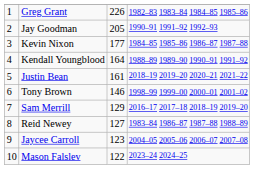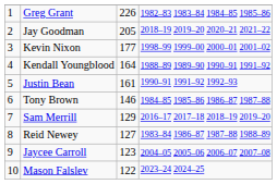 <table class="wikitable">
 <tr>
 </tr>
 <tr>
 <td>1</td>
 <td><a href='#'>Greg Grant</a></td>
 <td>226</td>
 <td style="font-size:80%;"><a href='#'>1982–83</a> <a href='#'>1983–84</a> <a href='#'>1984–85</a> <a href='#'>1985–86</a></td>
 </tr>
 <tr>
 <td>2</td>
 <td>Jay Goodman</td>
 <td>205</td>
-<td style="font-size:80%;"><a href='#'>1990–91</a> <a href='#'>1991–92</a> <a href='#'>1992–93</a></td>
+<td style="font-size:80%;"><a href='#'>2018–19</a> <a href='#'>2019–20</a> <a href='#'>2020–21</a> <a href='#'>2021–22</a></td>
 </tr>
 <tr>
 <td>3</td>
 <td>Kevin Nixon</td>
 <td>177</td>
-<td style="font-size:80%;"><a href='#'>1984–85</a> <a href='#'>1985–86</a> <a href='#'>1986–87</a> <a href='#'>1987–88</a></td>
+<td style="font-size:80%;"><a href='#'>1998–99</a> <a href='#'>1999–00</a> <a href='#'>2000–01</a> <a href='#'>2001–02</a></td>
 </tr>
 <tr>
 <td>4</td>
 <td>Kendall Youngblood</td>
 <td>164</td>
 <td style="font-size:80%;"><a href='#'>1988–89</a> <a href='#'>1989–90</a> <a href='#'>1990–91</a> <a href='#'>1991–92</a></td>
 </tr>
 <tr>
 <td>5</td>
 <td><a href='#'>Justin Bean</a></td>
 <td>161</td>
-<td style="font-size:80%;"><a href='#'>2018–19</a> <a href='#'>2019–20</a> <a href='#'>2020–21</a> <a href='#'>2021–22</a></td>
+<td style="font-size:80%;"><a href='#'>1990–91</a> <a href='#'>1991–92</a> <a href='#'>1992–93</a></td>
 </tr>
 <tr>
 <td>6</td>
 <td>Tony Brown</td>
 <td>146</td>
-<td style="font-size:80%;"><a href='#'>1998–99</a> <a href='#'>1999–00</a> <a href='#'>2000–01</a> <a href='#'>2001–02</a></td>
+<td style="font-size:80%;"><a href='#'>1984–85</a> <a href='#'>1985–86</a> <a href='#'>1986–87</a> <a href='#'>1987–88</a></td>
 </tr>
 <tr>
 <td>7</td>
 <td><a href='#'>Sam Merrill</a></td>
 <td>129</td>
 <td style="font-size:80%;"><a href='#'>2016–17</a> <a href='#'>2017–18</a> <a href='#'>2018–19</a> <a href='#'>2019–20</a></td>
 </tr>
 <tr>
 <td>8</td>
 <td>Reid Newey</td>
 <td>127</td>
 <td style="font-size:80%;"><a href='#'>1983–84</a> <a href='#'>1986–87</a> <a href='#'>1987–88</a> <a href='#'>1988–89</a></td>
 </tr>
 <tr>
 <td>9</td>
 <td><a href='#'>Jaycee Carroll</a></td>
 <td>123</td>
 <td style="font-size:80%;"><a href='#'>2004–05</a> <a href='#'>2005–06</a> <a href='#'>2006–07</a> <a href='#'>2007–08</a></td>
 </tr>
 <tr>
 <td>10</td>
 <td><a href='#'>Mason Falslev</a></td>
 <td>122</td>
 <td style="font-size:80%;"><a href='#'>2023–24</a> <a href='#'>2024–25</a></td>
 </tr>
 </table>
